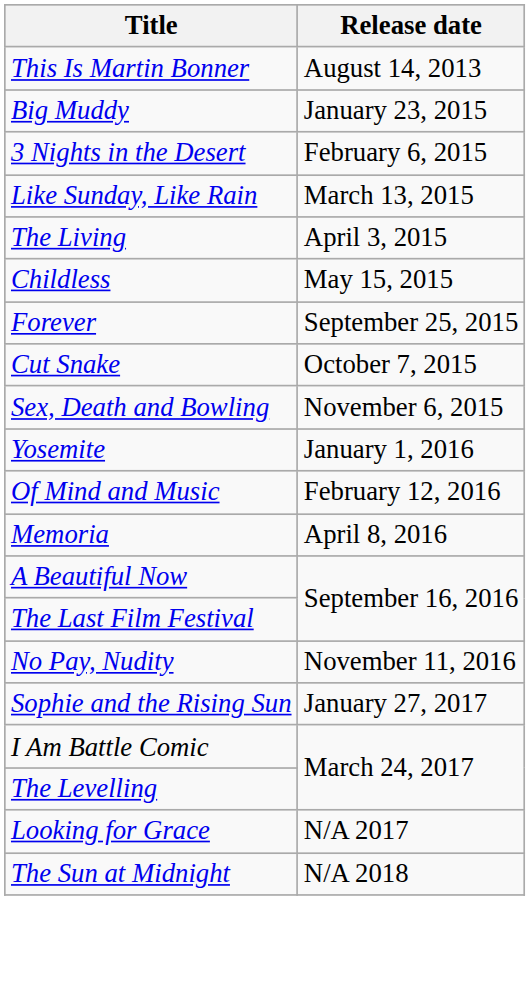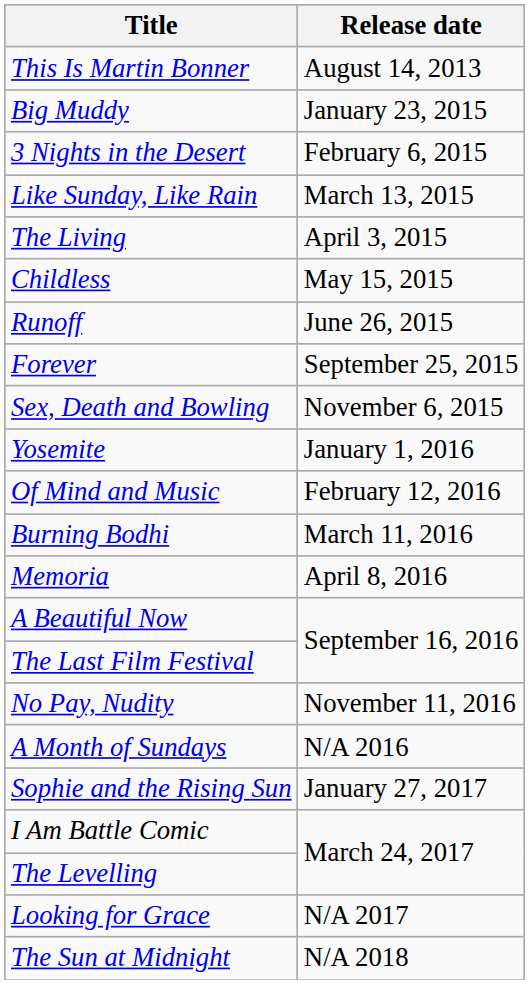 <table class="wikitable sortable">
 <tr>
 <th>Title</th>
 <th>Release date</th>
 </tr>
 <tr>
 <td><em><a href='#'>This Is Martin Bonner</a></em></td>
 <td>August 14, 2013</td>
 </tr>
 <tr>
 <td><em><a href='#'>Big Muddy</a></em></td>
 <td>January 23, 2015</td>
 </tr>
 <tr>
 <td><em><a href='#'>3 Nights in the Desert</a></em></td>
 <td>February 6, 2015</td>
 </tr>
 <tr>
 <td><em><a href='#'>Like Sunday, Like Rain</a></em></td>
 <td>March 13, 2015</td>
 </tr>
 <tr>
 <td><em><a href='#'>The Living</a></em></td>
 <td>April 3, 2015</td>
 </tr>
 <tr>
 <td><em><a href='#'>Childless</a></em></td>
 <td>May 15, 2015</td>
 </tr>
 <tr>
+<td><em><a href='#'>Runoff</a></em></td>
+<td>June 26, 2015</td>
+</tr>
+<tr>
 <td><em><a href='#'>Forever</a></em></td>
 <td>September 25, 2015</td>
-</tr>
-<tr>
-<td><em><a href='#'>Cut Snake</a></em></td>
-<td>October 7, 2015</td>
 </tr>
 <tr>
 <td><em><a href='#'>Sex, Death and Bowling</a></em></td>
 <td>November 6, 2015</td>
 </tr>
 <tr>
 <td><em><a href='#'>Yosemite</a></em></td>
 <td>January 1, 2016</td>
 </tr>
 <tr>
 <td><em><a href='#'>Of Mind and Music</a></em></td>
 <td>February 12, 2016</td>
+</tr>
+<tr>
+<td><em><a href='#'>Burning Bodhi</a></em></td>
+<td>March 11, 2016</td>
 </tr>
 <tr>
 <td><em><a href='#'>Memoria</a></em></td>
 <td>April 8, 2016</td>
 </tr>
 <tr>
 <td><em><a href='#'>A Beautiful Now</a></em></td>
 <td rowspan="2">September 16, 2016</td>
 </tr>
 <tr>
 <td><em><a href='#'>The Last Film Festival</a></em></td>
 </tr>
 <tr>
 <td><em><a href='#'>No Pay, Nudity</a></em></td>
 <td>November 11, 2016</td>
+</tr>
+<tr>
+<td><em><a href='#'>A Month of Sundays</a></em></td>
+<td>N/A 2016</td>
 </tr>
 <tr>
 <td><em><a href='#'>Sophie and the Rising Sun</a></em></td>
 <td>January 27, 2017</td>
 </tr>
 <tr>
 <td><em>I Am Battle Comic</em></td>
 <td rowspan="2">March 24, 2017</td>
 </tr>
 <tr>
 <td><em><a href='#'>The Levelling</a></em></td>
 </tr>
 <tr>
 <td><em><a href='#'>Looking for Grace</a></em></td>
 <td>N/A 2017</td>
 </tr>
 <tr>
 <td><em><a href='#'>The Sun at Midnight</a></em></td>
 <td>N/A 2018</td>
 </tr>
 </table>
